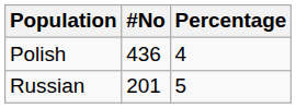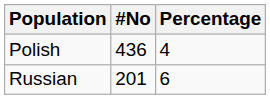 <table class="wikitable">
 <tr>
 <th>Population</th>
 <th>#No</th>
 <th>Percentage</th>
 </tr>
 <tr>
 <td>Polish</td>
 <td>436</td>
 <td>4</td>
 </tr>
 <tr>
 <td>Russian</td>
 <td>201</td>
-<td>5</td>
+<td>6</td>
 </tr>
 </table>
